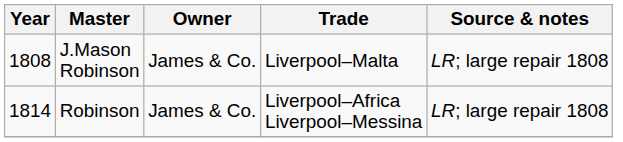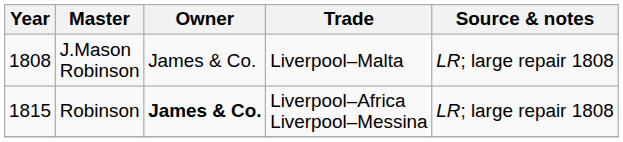 <table class=" wikitable">
 <tr>
 <th>Year</th>
 <th>Master</th>
 <th>Owner</th>
 <th>Trade</th>
 <th>Source & notes</th>
 </tr>
 <tr>
 <td>1808</td>
 <td>J.Mason<br>Robinson</td>
 <td>James & Co.</td>
 <td>Liverpool–Malta</td>
 <td><em>LR</em>; large repair 1808</td>
 </tr>
 <tr>
-<td>1814</td>
+<td>1815</td>
 <td>Robinson</td>
-<td>James & Co.</td>
+<td><strong>James & Co.</strong></td>
 <td>Liverpool–Africa<br>Liverpool–Messina</td>
 <td><em>LR</em>; large repair 1808</td>
 </tr>
 <tr>
 </tr>
 </table>
